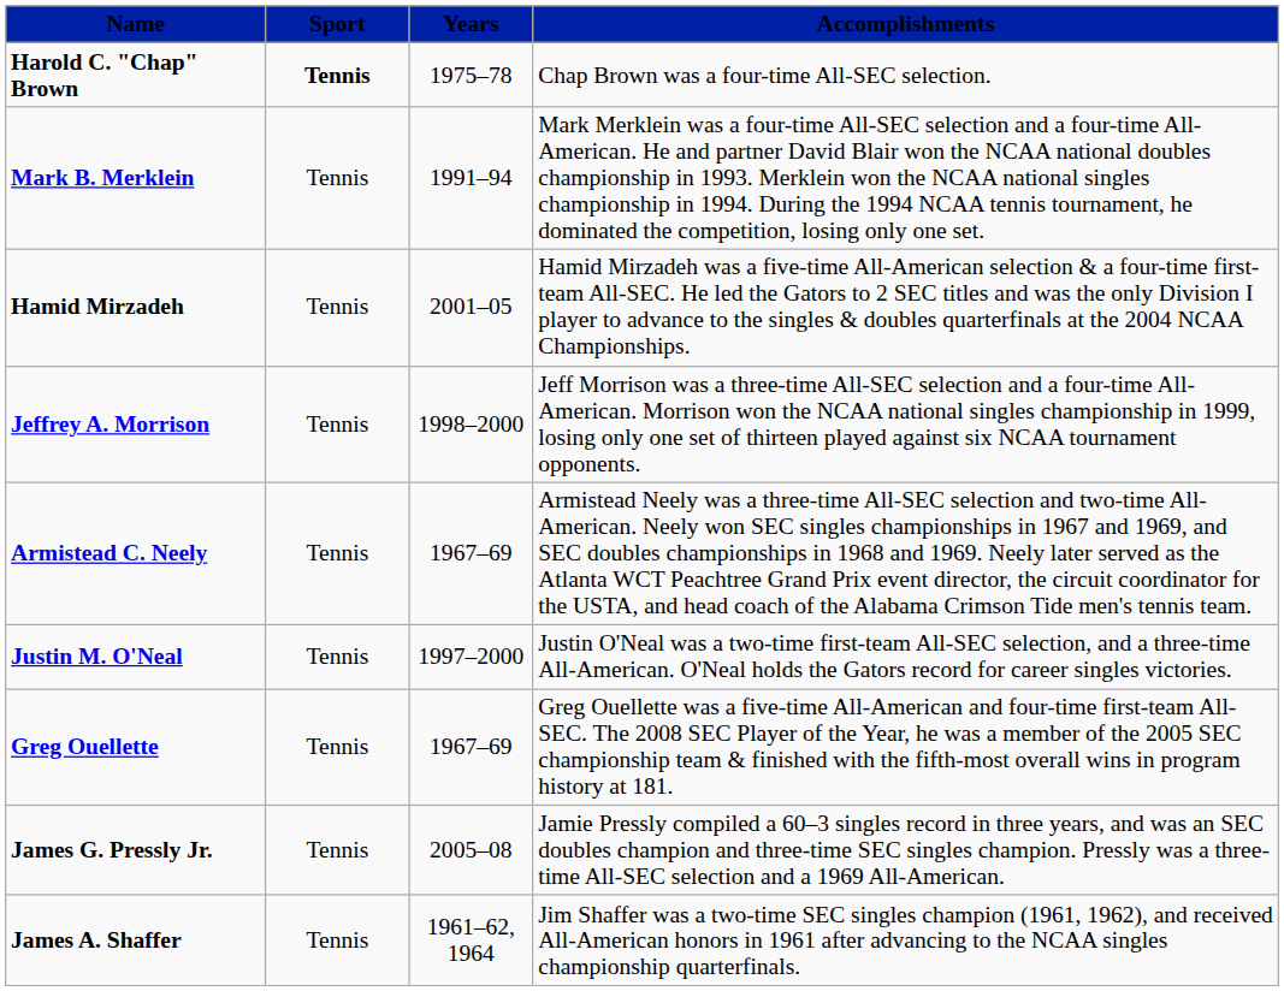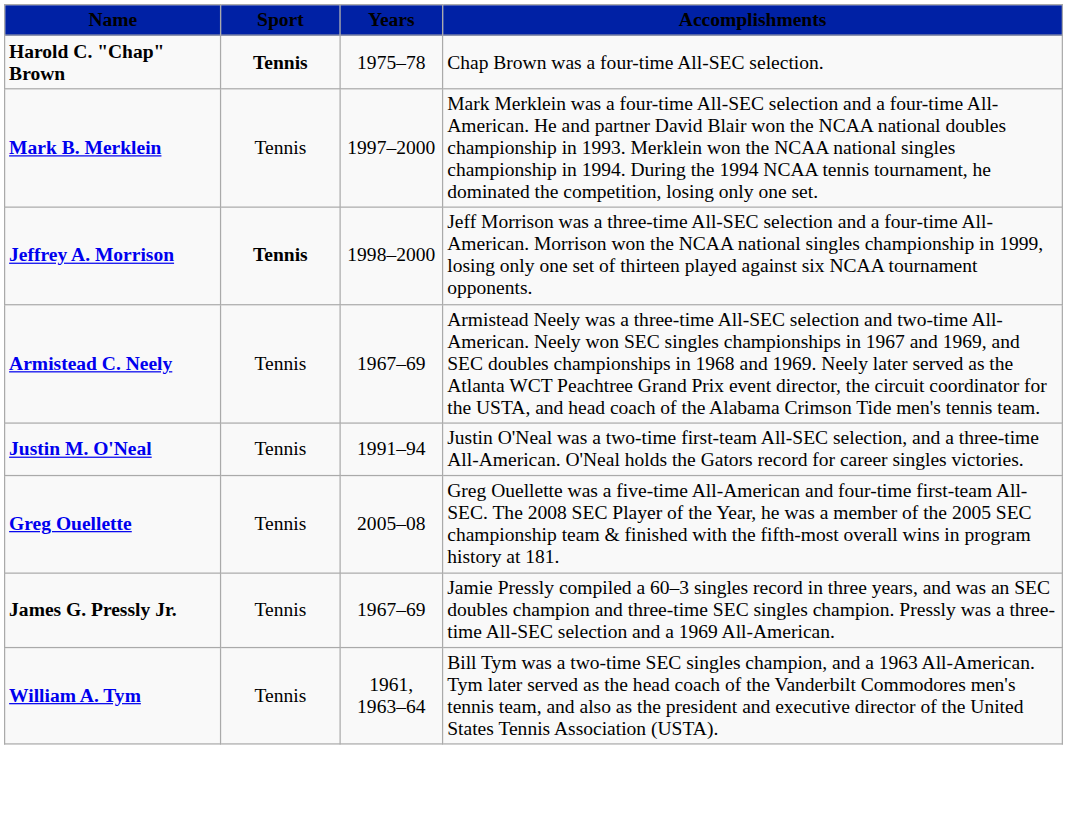 <table class="wikitable">
 <tr>
 <th width=170 style="background:#0021A5;"><span> Name</span></th>
 <th width=90 style="background:#0021A5;"><span> Sport</span></th>
 <th width=77 style="background:#0021A5;"><span> Years</span></th>
 <th style="background:#0021A5;"><span> Accomplishments</span></th>
 </tr>
 <tr>
 <td><strong>Harold C. "Chap" Brown</strong></td>
 <td align=center><strong>Tennis</strong></td>
 <td align=center>1975–78</td>
 <td>Chap Brown was a four-time All-SEC selection.</td>
 </tr>
 <tr>
 <td><strong><a href='#'>Mark B. Merklein</a></strong></td>
 <td align=center>Tennis</td>
-<td align=center>1991–94</td>
+<td align=center>1997–2000</td>
 <td>Mark Merklein was a four-time All-SEC selection and a four-time All-American. He and partner David Blair won the NCAA national doubles championship in 1993. Merklein won the NCAA national singles championship in 1994. During the 1994 NCAA tennis tournament, he dominated the competition, losing only one set.</td>
 </tr>
 <tr>
-<td><strong>Hamid Mirzadeh</strong></td>
-<td align=center>Tennis</td>
-<td align=center>2001–05</td>
-<td>Hamid Mirzadeh was a five-time All-American selection & a four-time first-team All-SEC. He led the Gators to 2 SEC titles and was the only Division I player to advance to the singles & doubles quarterfinals at the 2004 NCAA Championships.</td>
-</tr>
-<tr>
 <td><strong><a href='#'>Jeffrey A. Morrison</a></strong></td>
-<td align=center>Tennis</td>
+<td align=center><strong>Tennis</strong></td>
 <td align=center>1998–2000</td>
 <td>Jeff Morrison was a three-time All-SEC selection and a four-time All-American. Morrison won the NCAA national singles championship in 1999, losing only one set of thirteen played against six NCAA tournament opponents.</td>
 </tr>
 <tr>
 <td><strong><a href='#'>Armistead C. Neely</a></strong></td>
 <td align=center>Tennis</td>
 <td align=center>1967–69</td>
 <td>Armistead Neely was a three-time All-SEC selection and two-time All-American. Neely won SEC singles championships in 1967 and 1969, and SEC doubles championships in 1968 and 1969. Neely later served as the Atlanta WCT Peachtree Grand Prix event director, the circuit coordinator for the USTA, and head coach of the Alabama Crimson Tide men's tennis team.</td>
 </tr>
 <tr>
 <td><strong><a href='#'>Justin M. O'Neal</a></strong></td>
 <td align=center>Tennis</td>
-<td align=center>1997–2000</td>
+<td align=center>1991–94</td>
 <td>Justin O'Neal was a two-time first-team All-SEC selection, and a three-time All-American. O'Neal holds the Gators record for career singles victories.</td>
 </tr>
 <tr>
 <td><strong><a href='#'>Greg Ouellette</a></strong></td>
 <td align=center>Tennis</td>
-<td align=center>1967–69</td>
+<td align=center>2005–08</td>
 <td>Greg Ouellette was a five-time All-American and four-time first-team All-SEC. The 2008 SEC Player of the Year, he was a member of the 2005 SEC championship team & finished with the fifth-most overall wins in program history at 181.</td>
 </tr>
 <tr>
 <td><strong>James G. Pressly Jr.</strong></td>
 <td align=center>Tennis</td>
-<td align=center>2005–08</td>
+<td align=center>1967–69</td>
 <td>Jamie Pressly compiled a 60–3 singles record in three years, and was an SEC doubles champion and three-time SEC singles champion. Pressly was a three-time All-SEC selection and a 1969 All-American.</td>
 </tr>
 <tr>
-<td><strong>James A. Shaffer</strong></td>
+<td><strong><a href='#'>William A. Tym</a></strong></td>
 <td align=center>Tennis</td>
-<td align=center>1961–62,<br>1964</td>
-<td>Jim Shaffer was a two-time SEC singles champion (1961, 1962), and received All-American honors in 1961 after advancing to the NCAA singles championship quarterfinals.</td>
+<td align=center>1961,<br>1963–64</td>
+<td>Bill Tym was a two-time SEC singles champion, and a 1963 All-American. Tym later served as the head coach of the Vanderbilt Commodores men's tennis team, and also as the president and executive director of the United States Tennis Association (USTA).</td>
 </tr>
 </table>
